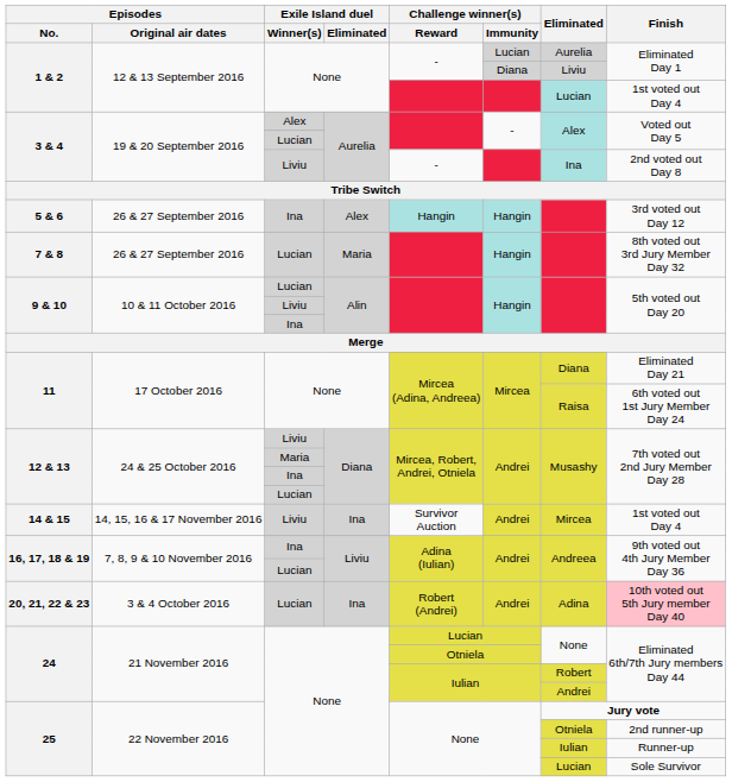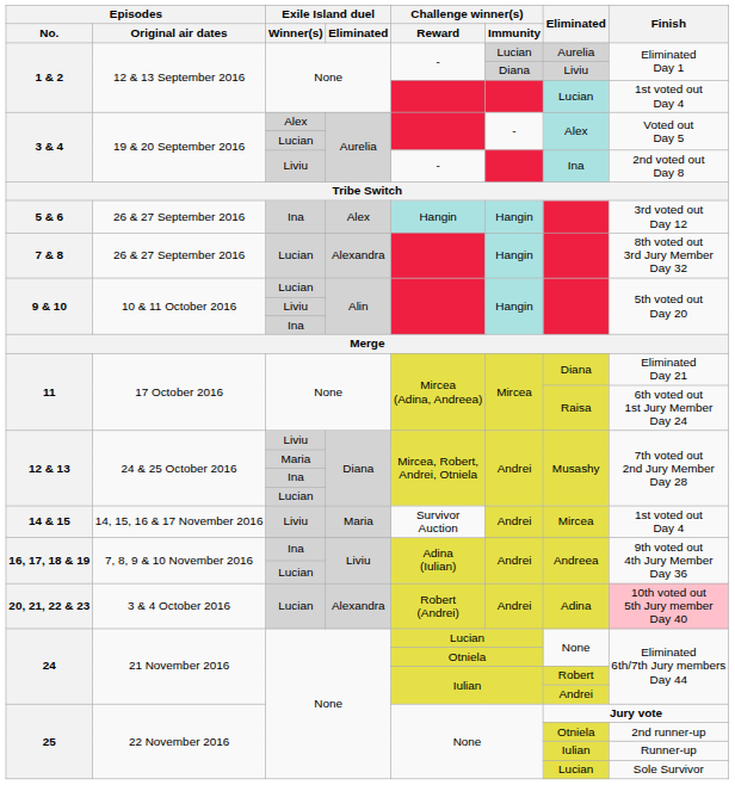 <table class="wikitable" style="margin:auto;text-align:center">
 <tr>
 <th colspan="2">Episodes</th>
 <th colspan="2">Exile Island duel</th>
 <th colspan="2">Challenge winner(s)</th>
 <th rowspan="2">Eliminated</th>
 <th rowspan="2">Finish</th>
 </tr>
 <tr>
 <th>No.</th>
 <th>Original air dates</th>
 <th>Winner(s)</th>
 <th>Eliminated</th>
 <th>Reward</th>
 <th>Immunity</th>
 </tr>
 <tr>
 <th rowspan="3">1 & 2</th>
 <td rowspan="3">12 & 13 September 2016</td>
 <td colspan="2" rowspan="3">None</td>
 <td rowspan="2">-</td>
 <td bgcolor="lightgray">Lucian</td>
 <td bgcolor="lightgray">Aurelia</td>
 <td rowspan="2">Eliminated<br>Day 1</td>
 </tr>
 <tr>
 <td bgcolor="lightgray">Diana</td>
 <td bgcolor="lightgray">Liviu</td>
 </tr>
 <tr>
 <td bgcolor="#EE1F41"></td>
 <td bgcolor="#EE1F41"></td>
 <td bgcolor="#AAE2E2">Lucian</td>
 <td>1st voted out<br>Day 4</td>
 </tr>
 <tr>
 <th rowspan="3">3 & 4</th>
 <td rowspan="3">19 & 20 September 2016</td>
 <td bgcolor="lightgray">Alex</td>
 <td rowspan="3" bgcolor="lightgray">Aurelia</td>
 <td rowspan="2" bgcolor="#EE1F41"></td>
 <td rowspan="2">-</td>
 <td rowspan="2" bgcolor="#AAE2E2">Alex</td>
 <td rowspan="2">Voted out<br>Day 5</td>
 </tr>
 <tr>
 <td bgcolor="lightgray">Lucian</td>
 </tr>
 <tr>
 <td bgcolor="lightgray">Liviu</td>
 <td>-</td>
 <td bgcolor="#EE1F41"></td>
 <td bgcolor="#AAE2E2">Ina</td>
 <td>2nd voted out<br>Day 8</td>
 </tr>
 <tr>
 <th colspan="8">Tribe Switch</th>
 </tr>
 <tr>
 <th>5 & 6</th>
 <td>26 & 27 September 2016</td>
 <td bgcolor="lightgray">Ina</td>
 <td bgcolor="lightgray">Alex</td>
 <td bgcolor="#AAE2E2">Hangin</td>
 <td bgcolor="#AAE2E2">Hangin</td>
 <td bgcolor="#EE1F41"></td>
 <td>3rd voted out<br>Day 12</td>
 </tr>
 <tr>
 <th>7 & 8</th>
 <td>26 & 27 September 2016</td>
 <td bgcolor="lightgray">Lucian</td>
-<td bgcolor="lightgray">Maria</td>
+<td bgcolor="lightgray">Alexandra</td>
 <td bgcolor="#EE1F41"></td>
 <td bgcolor="#AAE2E2">Hangin</td>
 <td bgcolor="#EE1F41"></td>
 <td>8th voted out<br>3rd Jury Member<br>Day 32</td>
 </tr>
 <tr>
 <th rowspan="3">9 & 10</th>
 <td rowspan="3">10 & 11 October 2016</td>
 <td bgcolor="lightgray">Lucian</td>
 <td rowspan="3" bgcolor="lightgray">Alin</td>
 <td rowspan="3" bgcolor="#EE1F41"></td>
 <td rowspan="3" bgcolor="#AAE2E2">Hangin</td>
 <td rowspan="3" bgcolor="#EE1F41"></td>
 <td rowspan="3">5th voted out<br>Day 20</td>
 </tr>
 <tr>
 <td bgcolor="lightgray">Liviu</td>
 </tr>
 <tr>
 <td bgcolor="lightgray">Ina</td>
 </tr>
 <tr>
 <th colspan="8">Merge</th>
 </tr>
 <tr>
 <th rowspan="2">11</th>
 <td rowspan="2">17 October 2016</td>
 <td colspan="2" rowspan="2">None</td>
 <td rowspan="2" bgcolor="#E5E047">Mircea <br>(Adina, Andreea)</td>
 <td rowspan="2" bgcolor="#E5E047">Mircea</td>
 <td bgcolor="#E5E047">Diana</td>
 <td>Eliminated<br>Day 21</td>
 </tr>
 <tr>
 <td bgcolor="#E5E047">Raisa</td>
 <td>6th voted out<br>1st Jury Member<br>Day 24</td>
 </tr>
 <tr>
 <th rowspan="4">12 & 13</th>
 <td rowspan="4">24 & 25 October 2016</td>
 <td bgcolor="lightgray">Liviu</td>
 <td rowspan="4" bgcolor="lightgray">Diana</td>
 <td rowspan="4" bgcolor="#E5E047">Mircea, Robert,<br>Andrei, Otniela</td>
 <td rowspan="4" bgcolor="#E5E047">Andrei</td>
 <td rowspan="4" bgcolor="#E5E047">Musashy</td>
 <td rowspan="4">7th voted out<br>2nd Jury Member<br>Day 28</td>
 </tr>
 <tr>
 <td bgcolor="lightgray">Maria</td>
 </tr>
 <tr>
 <td bgcolor="lightgray">Ina</td>
 </tr>
 <tr>
 <td bgcolor="lightgray">Lucian</td>
 </tr>
 <tr>
 <th>14 & 15</th>
 <td>14, 15, 16 & 17 November 2016</td>
 <td bgcolor="lightgray">Liviu</td>
-<td bgcolor="lightgray">Ina</td>
+<td bgcolor="lightgray">Maria</td>
 <td>Survivor<br>Auction</td>
 <td bgcolor="#E5E047">Andrei</td>
 <td bgcolor="#E5E047">Mircea</td>
 <td>1st voted out<br>Day 4</td>
 </tr>
 <tr>
 <th rowspan="2">16, 17, 18 & 19</th>
 <td rowspan="2">7, 8, 9 & 10 November 2016</td>
 <td bgcolor="lightgray">Ina</td>
 <td rowspan="2" bgcolor="lightgray">Liviu</td>
 <td rowspan="2" bgcolor="#E5E047">Adina<br>(Iulian)</td>
 <td rowspan="2" bgcolor="#E5E047">Andrei</td>
 <td rowspan="2" bgcolor="#E5E047">Andreea</td>
 <td rowspan="2">9th voted out<br>4th Jury Member<br>Day 36</td>
 </tr>
 <tr>
 <td bgcolor="lightgray">Lucian</td>
 </tr>
 <tr>
 <th>20, 21, 22 & 23</th>
 <td>3 & 4 October 2016</td>
 <td bgcolor="lightgray">Lucian</td>
-<td bgcolor="lightgray">Ina</td>
+<td bgcolor="lightgray">Alexandra</td>
 <td bgcolor="#E5E047">Robert<br>(Andrei)</td>
 <td bgcolor="#E5E047">Andrei</td>
 <td bgcolor="#E5E047">Adina</td>
 <td style="background: pink;">10th voted out<br>5th Jury member<br>Day 40</td>
 </tr>
 <tr>
 <th rowspan="4">24</th>
 <td rowspan="4">21 November 2016</td>
 <td colspan="2" rowspan="8">None</td>
 <td colspan="2" bgcolor="#E5E047">Lucian</td>
 <td rowspan="2">None</td>
 <td rowspan="4">Eliminated<br>6th/7th Jury members<br>Day 44</td>
 </tr>
 <tr>
 <td colspan="2" bgcolor="#E5E047">Otniela</td>
 </tr>
 <tr>
 <td colspan="2" rowspan="2" bgcolor="#E5E047">Iulian</td>
 <td bgcolor="#E5E047">Robert</td>
 </tr>
 <tr>
 <td bgcolor="#E5E047">Andrei</td>
 </tr>
 <tr>
 <th rowspan="4">25</th>
 <td rowspan="4">22 November 2016</td>
 <td colspan="2" rowspan="4">None</td>
 <td colspan="2"><strong>Jury vote</strong></td>
 </tr>
 <tr>
 <td bgcolor="#E5E047">Otniela</td>
 <td>2nd runner-up</td>
 </tr>
 <tr>
 <td bgcolor="#E5E047">Iulian</td>
 <td>Runner-up</td>
 </tr>
 <tr>
 <td bgcolor="#E5E047">Lucian</td>
 <td>Sole Survivor</td>
 </tr>
 </table>
